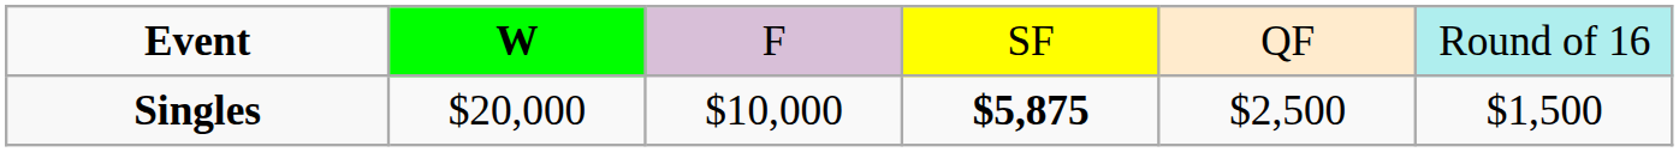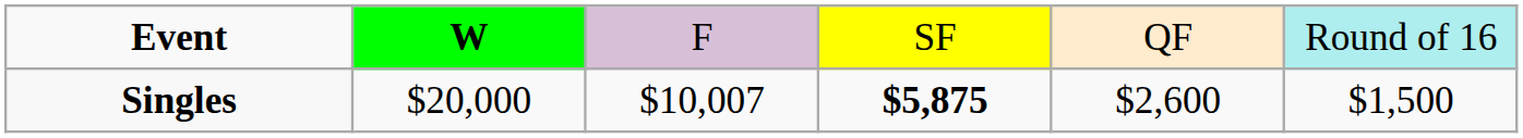 <table class=wikitable style=font-size:95%;text-align:center>
 <tr>
 <td style="width:130px"><strong>Event</strong></td>
 <td style="width:85px; background:lime"><strong>W</strong></td>
 <td style="width:85px; background:thistle">F</td>
 <td style="width:85px; background:#ffff00">SF</td>
 <td style="width:85px; background:#ffebcd">QF</td>
 <td style="width:85px; background:#afeeee">Round of 16</td>
 </tr>
 <tr>
 <th style=background:#f8f8f8>Singles </th>
 <td>$20,000</td>
-<td>$10,000</td>
+<td>$10,007</td>
 <td><strong>$5,875</strong></td>
-<td>$2,500</td>
+<td>$2,600</td>
 <td>$1,500</td>
 </tr>
 </table>
